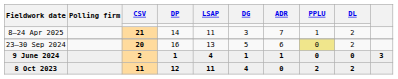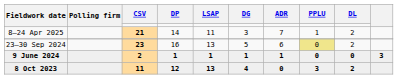 <table class="wikitable" style="text-align:center;font-size:85%;line-height:13px">
 <tr style="height:30px">
 <th rowspan=2>Fieldwork date</th>
 <th rowspan=2>Polling firm</th>
 <th width=50px><a href='#'>CSV</a></th>
 <th width=50px><a href='#'>DP</a></th>
 <th width=50px><a href='#'>LSAP</a></th>
 <th width=50px><a href='#'>DG</a></th>
 <th width=50px><a href='#'>ADR</a></th>
 <th width=50px><a href='#'>PPLU</a></th>
 <th width=50px><a href='#'>DL</a></th>
 <th width=30px rowspan="2"></th>
 </tr>
 <tr>
 <td bgcolor=></td>
 <td bgcolor=></td>
 <td bgcolor=></td>
 <td bgcolor=></td>
 <td bgcolor=></td>
 <td bgcolor=></td>
 <td bgcolor=></td>
 </tr>
 <tr>
 <td>8–24 Apr 2025</td>
 <td></td>
 <td style="background:#ffdb9d"><strong>21</strong></td>
 <td>14</td>
 <td>11</td>
 <td>3</td>
 <td>7</td>
 <td>1</td>
 <td>2</td>
 <td></td>
 </tr>
 <tr style="background:#EFEFEF; font-weight:bold;">
 </tr>
 <tr>
 <td>23–30 Sep 2024</td>
 <td></td>
-<td style="background:#ffdb9d"><strong>20</strong></td>
+<td style="background:#ffdb9d"><strong>23</strong></td>
 <td>16</td>
 <td>13</td>
 <td>5</td>
 <td>6</td>
 <td style="background: khaki;">0</td>
 <td>2</td>
 <td></td>
 </tr>
 <tr style="background:#EFEFEF; font-weight:bold;">
 <td>9 June 2024</td>
 <td></td>
 <td style="background:#ffdb9d">2</td>
 <td>1</td>
-<td>4</td>
+<td>1</td>
 <td>1</td>
 <td>1</td>
 <td>0</td>
 <td>0</td>
 <td>3</td>
 </tr>
 <tr style="background:#EFEFEF; font-weight:bold;">
 <td>8 Oct 2023</td>
 <td></td>
 <td style="background:#ffdb9d"><strong>11</strong></td>
 <td>12</td>
-<td>11</td>
+<td>13</td>
 <td>4</td>
 <td>0</td>
-<td>2</td>
+<td>3</td>
 <td>2</td>
 <td></td>
 </tr>
 </table>
